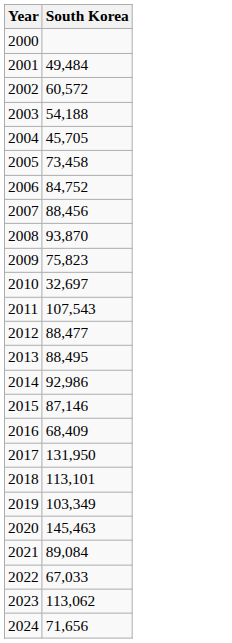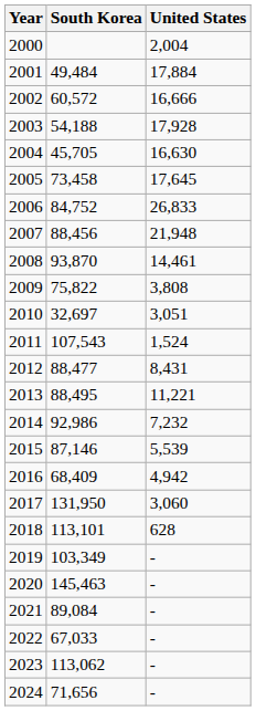 <table class="wikitable">
 <tr>
 <th>Year</th>
 <th>South Korea</th>
+<th>United States</th>
 </tr>
 <tr>
 <td>2000</td>
 <td></td>
+<td>2,004</td>
 </tr>
 <tr>
 <td>2001</td>
 <td>49,484</td>
+<td>17,884</td>
 </tr>
 <tr>
 <td>2002</td>
 <td>60,572</td>
+<td>16,666</td>
 </tr>
 <tr>
 <td>2003</td>
 <td>54,188</td>
+<td>17,928</td>
 </tr>
 <tr>
 <td>2004</td>
 <td>45,705</td>
+<td>16,630</td>
 </tr>
 <tr>
 <td>2005</td>
 <td>73,458</td>
+<td>17,645</td>
 </tr>
 <tr>
 <td>2006</td>
 <td>84,752</td>
+<td>26,833</td>
 </tr>
 <tr>
 <td>2007</td>
 <td>88,456</td>
+<td>21,948</td>
 </tr>
 <tr>
 <td>2008</td>
 <td>93,870</td>
+<td>14,461</td>
 </tr>
 <tr>
 <td>2009</td>
-<td>75,823</td>
+<td>75,822</td>
+<td>3,808</td>
 </tr>
 <tr>
 <td>2010</td>
 <td>32,697</td>
+<td>3,051</td>
 </tr>
 <tr>
 <td>2011</td>
 <td>107,543</td>
+<td>1,524</td>
 </tr>
 <tr>
 <td>2012</td>
 <td>88,477</td>
+<td>8,431</td>
 </tr>
 <tr>
 <td>2013</td>
 <td>88,495</td>
+<td>11,221</td>
 </tr>
 <tr>
 <td>2014</td>
 <td>92,986</td>
+<td>7,232</td>
 </tr>
 <tr>
 <td>2015</td>
 <td>87,146</td>
+<td>5,539</td>
 </tr>
 <tr>
 <td>2016</td>
 <td>68,409</td>
+<td>4,942</td>
 </tr>
 <tr>
 <td>2017</td>
 <td>131,950</td>
+<td>3,060</td>
 </tr>
 <tr>
 <td>2018</td>
 <td>113,101</td>
+<td>628</td>
 </tr>
 <tr>
 <td>2019</td>
 <td>103,349</td>
+<td>-</td>
 </tr>
 <tr>
 <td>2020</td>
 <td>145,463</td>
+<td>-</td>
 </tr>
 <tr>
 <td>2021</td>
 <td>89,084</td>
+<td>-</td>
 </tr>
 <tr>
 <td>2022</td>
 <td>67,033</td>
+<td>-</td>
 </tr>
 <tr>
 <td>2023</td>
 <td>113,062</td>
+<td>-</td>
 </tr>
 <tr>
 <td>2024</td>
 <td>71,656</td>
+<td>-</td>
 </tr>
 </table>
